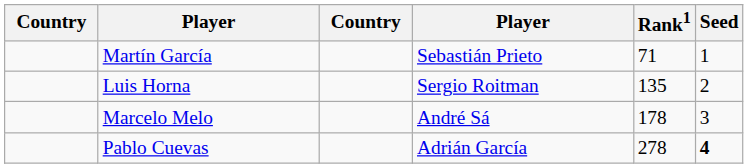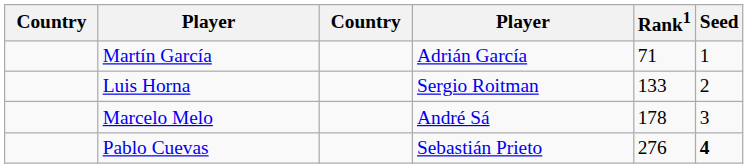 <table class="sortable wikitable">
 <tr>
 <th width="70">Country</th>
 <th width="175">Player</th>
 <th width="70">Country</th>
 <th width="175">Player</th>
 <th>Rank<sup>1</sup></th>
 <th>Seed</th>
 </tr>
 <tr>
 <td></td>
 <td><a href='#'>Martín García</a></td>
 <td></td>
-<td><a href='#'>Sebastián Prieto</a></td>
+<td><a href='#'>Adrián García</a></td>
 <td>71</td>
 <td>1</td>
 </tr>
 <tr>
 <td></td>
 <td><a href='#'>Luis Horna</a></td>
 <td></td>
 <td><a href='#'>Sergio Roitman</a></td>
-<td>135</td>
+<td>133</td>
 <td>2</td>
 </tr>
 <tr>
 <td></td>
 <td><a href='#'>Marcelo Melo</a></td>
 <td></td>
 <td><a href='#'>André Sá</a></td>
 <td>178</td>
 <td>3</td>
 </tr>
 <tr>
 <td></td>
 <td><a href='#'>Pablo Cuevas</a></td>
 <td></td>
-<td><a href='#'>Adrián García</a></td>
-<td>278</td>
+<td><a href='#'>Sebastián Prieto</a></td>
+<td>276</td>
 <td><strong>4</strong></td>
 </tr>
 </table>
